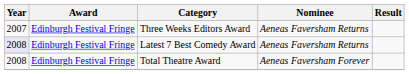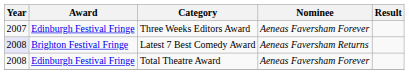 <table class="wikitable sortable" style="font-size: 95%">
 <tr>
 <th>Year</th>
 <th>Award</th>
 <th width=30%>Category</th>
 <th>Nominee</th>
 <th>Result</th>
 </tr>
 <tr>
 <td>2007</td>
 <td><a href='#'>Edinburgh Festival Fringe</a></td>
 <td>Three Weeks Editors Award</td>
-<td><em>Aeneas Faversham Returns</em></td>
+<td><em>Aeneas Faversham Forever</em></td>
 <td></td>
 </tr>
 <tr>
 <td style="background: lavender;">2008</td>
-<td><a href='#'>Edinburgh Festival Fringe</a></td>
+<td><a href='#'>Brighton Festival Fringe</a></td>
 <td>Latest 7 Best Comedy Award</td>
 <td><em>Aeneas Faversham Returns</em></td>
 <td></td>
 </tr>
 <tr>
 <td>2008</td>
 <td><a href='#'>Edinburgh Festival Fringe</a></td>
 <td>Total Theatre Award</td>
 <td><em>Aeneas Faversham Forever</em></td>
 <td></td>
 </tr>
 <tr>
 </tr>
 </table>
